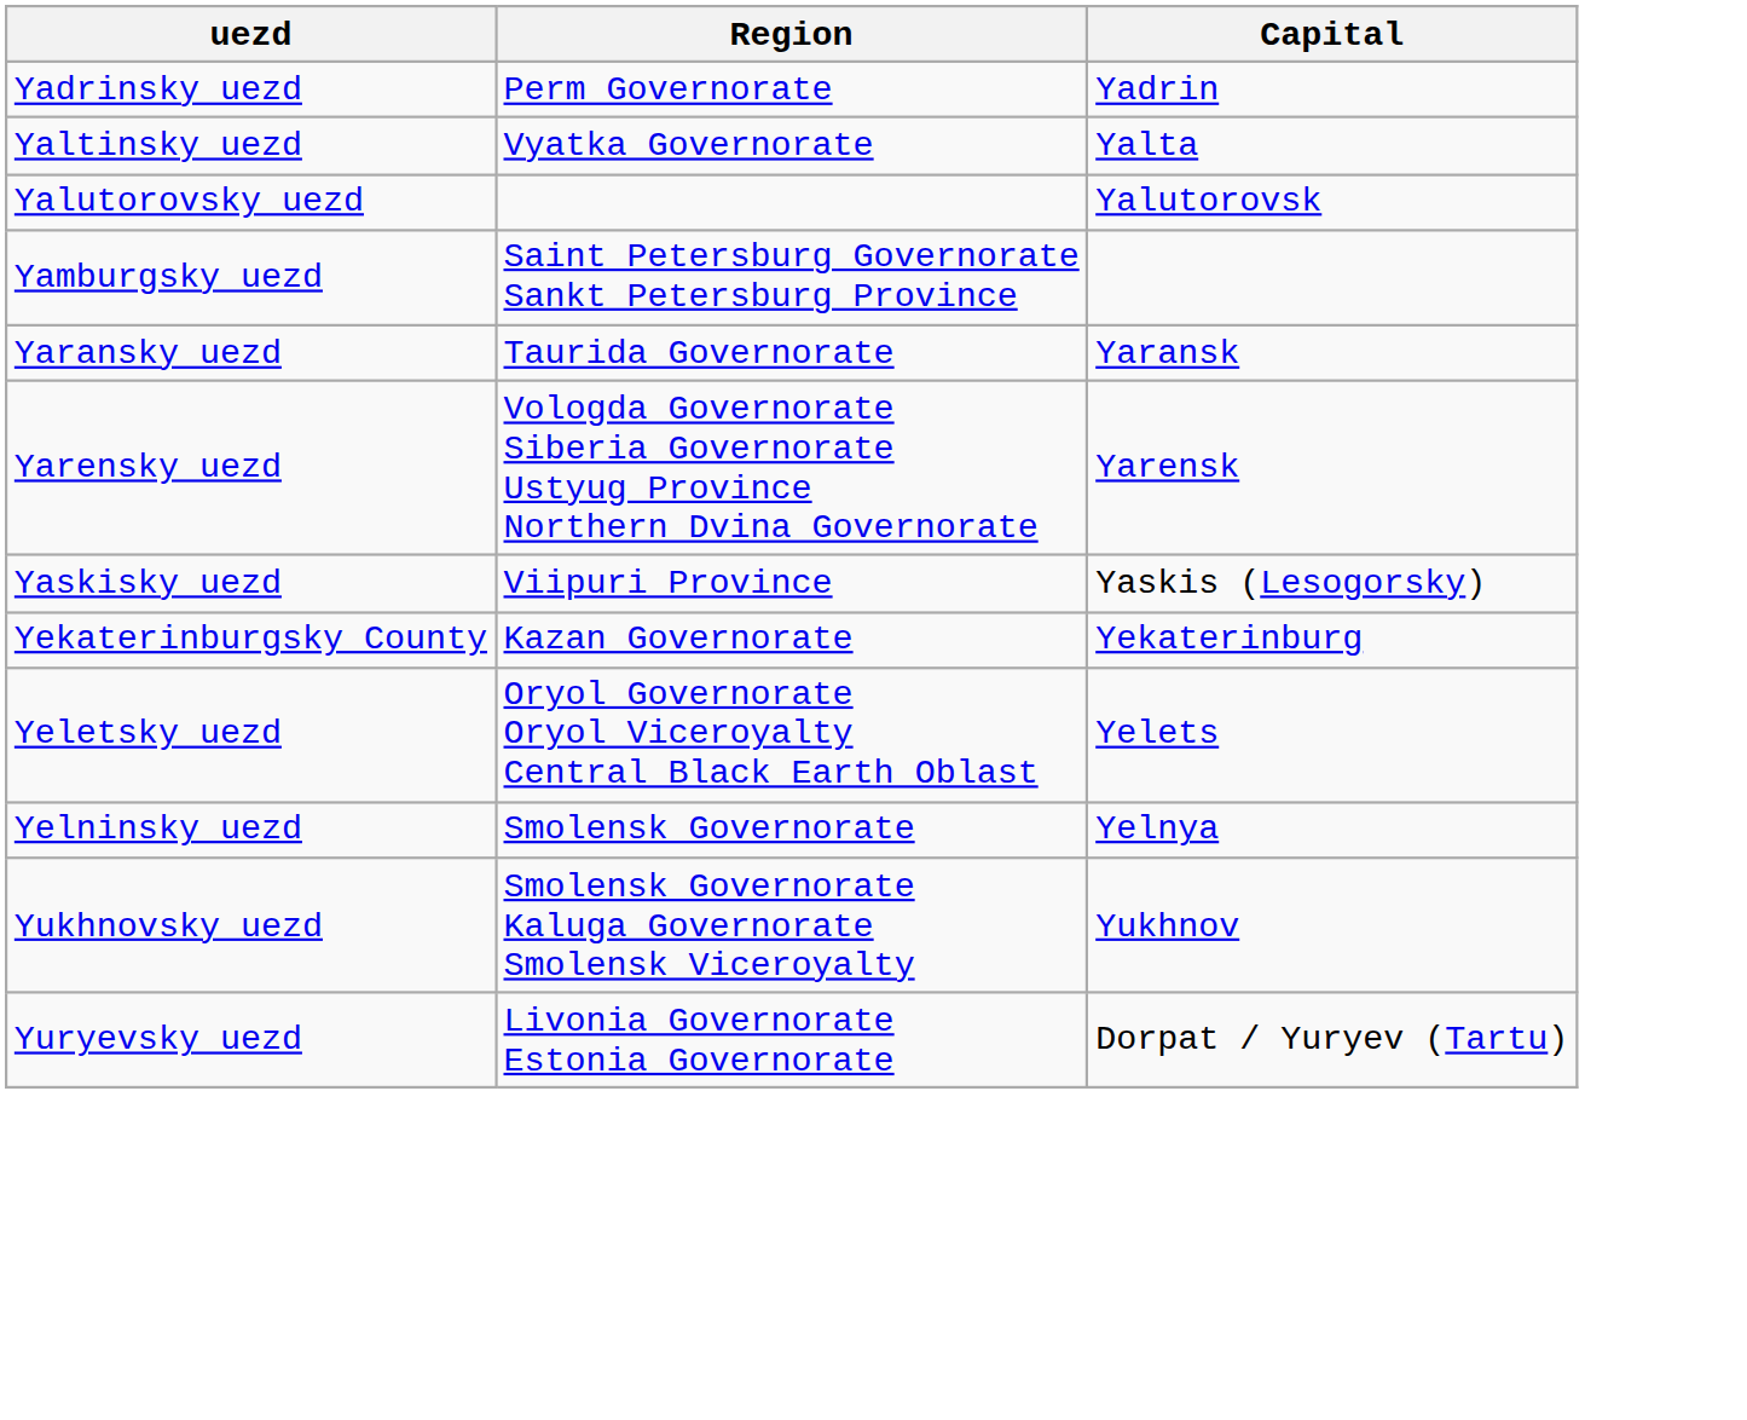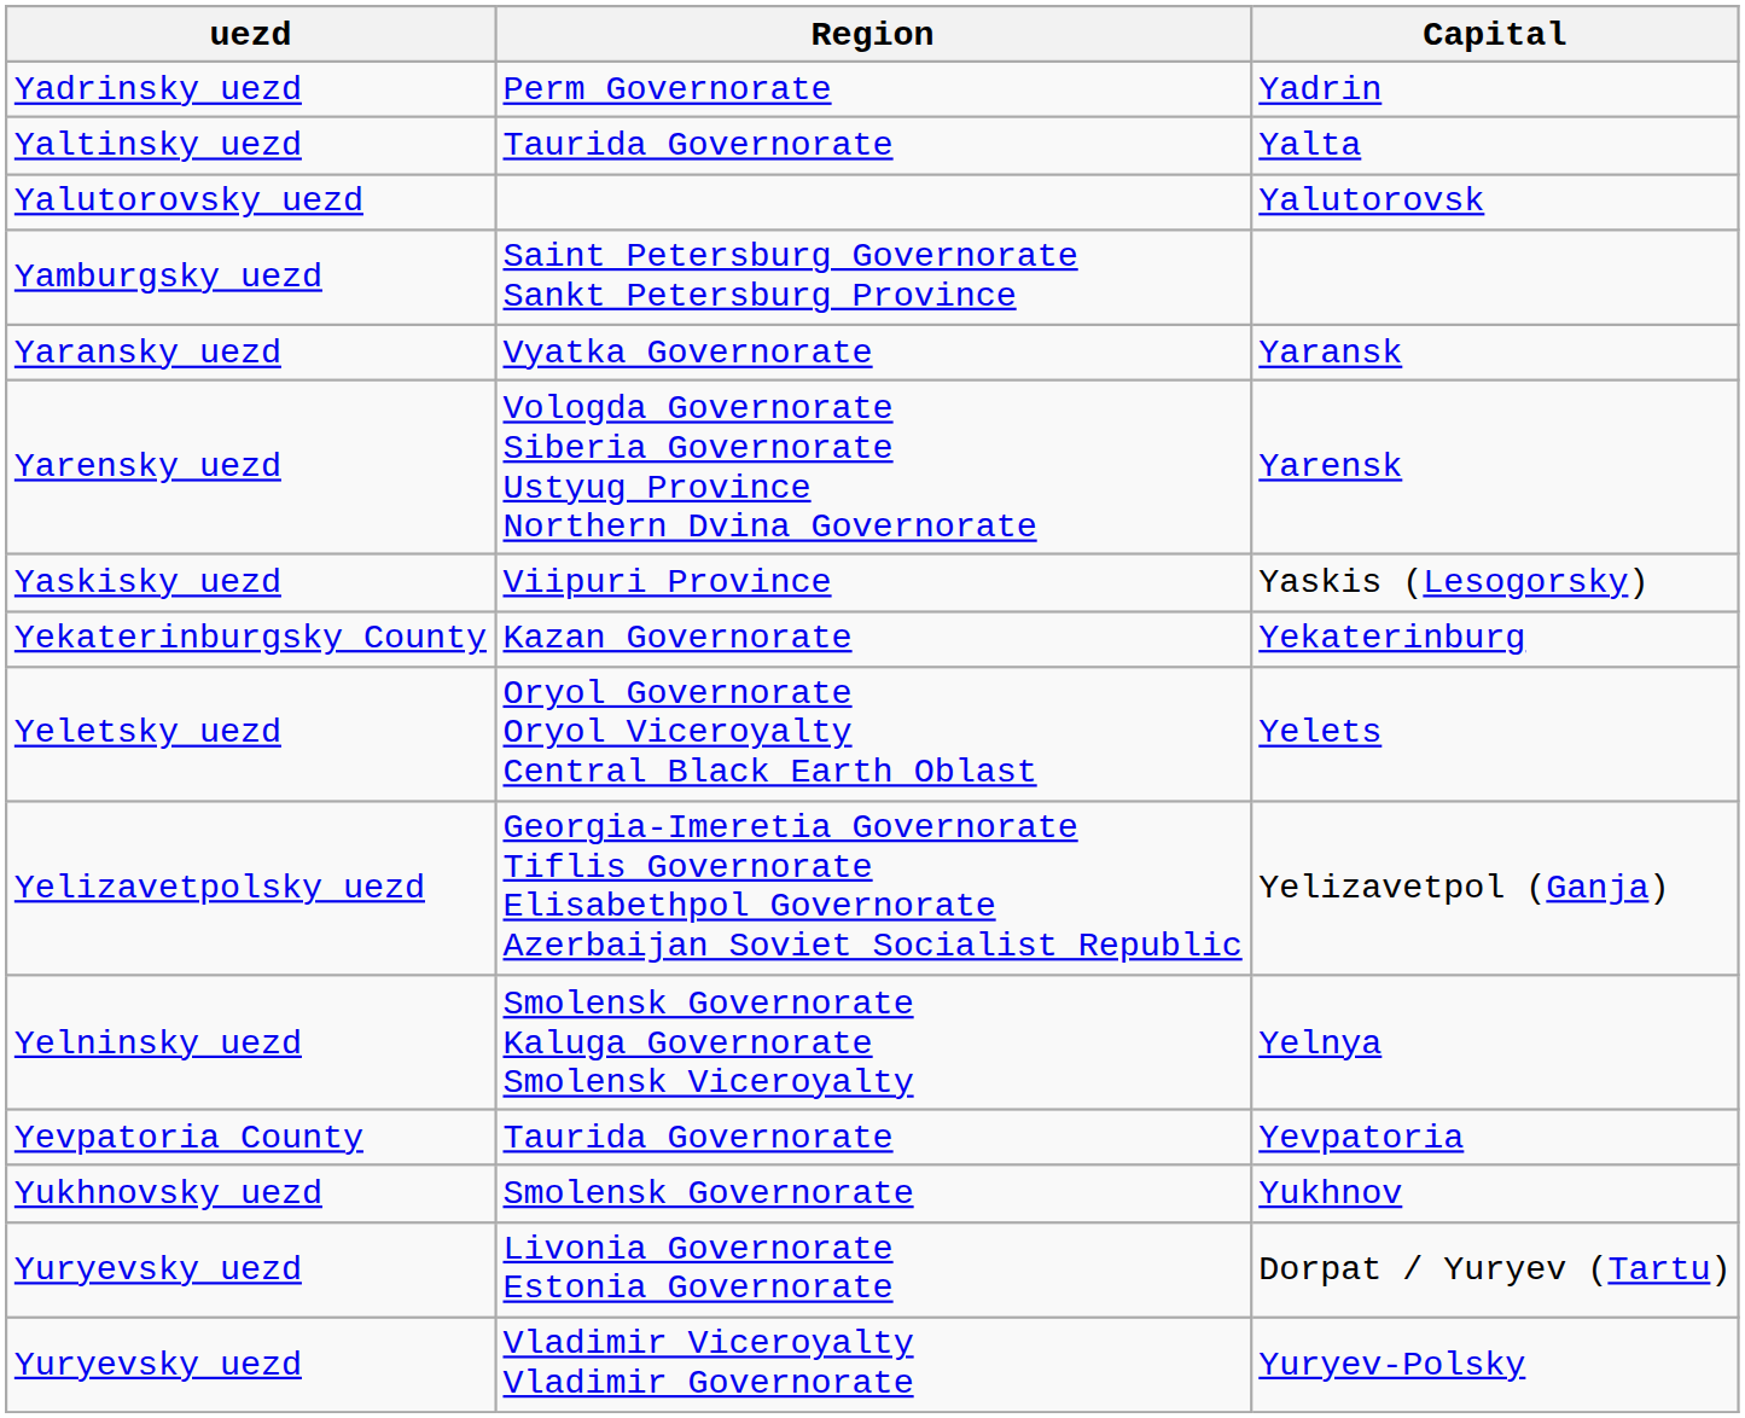 <table class="wikitable sortable">
 <tr>
 <th>uezd</th>
 <th>Region</th>
 <th>Capital</th>
 </tr>
 <tr>
 <td><a href='#'>Yadrinsky uezd</a></td>
 <td><a href='#'>Perm Governorate</a></td>
 <td><a href='#'>Yadrin</a></td>
 </tr>
 <tr>
 <td><a href='#'>Yaltinsky uezd</a></td>
-<td><a href='#'>Vyatka Governorate</a></td>
+<td><a href='#'>Taurida Governorate</a></td>
 <td><a href='#'>Yalta</a></td>
 </tr>
 <tr>
 <td><a href='#'>Yalutorovsky uezd</a></td>
 <td></td>
 <td><a href='#'>Yalutorovsk</a></td>
 </tr>
 <tr>
 <td><a href='#'>Yamburgsky uezd</a></td>
 <td><a href='#'>Saint Petersburg Governorate</a><br><a href='#'>Sankt Petersburg Province</a></td>
 <td></td>
 </tr>
 <tr>
 <td><a href='#'>Yaransky uezd</a></td>
-<td><a href='#'>Taurida Governorate</a></td>
+<td><a href='#'>Vyatka Governorate</a></td>
 <td><a href='#'>Yaransk</a></td>
 </tr>
 <tr>
 <td><a href='#'>Yarensky uezd</a></td>
 <td><a href='#'>Vologda Governorate</a><br><a href='#'>Siberia Governorate</a><br><a href='#'>Ustyug Province</a><br><a href='#'>Northern Dvina Governorate</a></td>
 <td><a href='#'>Yarensk</a></td>
 </tr>
 <tr>
 <td><a href='#'>Yaskisky uezd</a></td>
 <td><a href='#'>Viipuri Province</a></td>
 <td>Yaskis (<a href='#'>Lesogorsky</a>)</td>
 </tr>
 <tr>
 <td><a href='#'>Yekaterinburgsky County</a></td>
 <td><a href='#'>Kazan Governorate</a></td>
 <td><a href='#'>Yekaterinburg</a></td>
 </tr>
 <tr>
 <td><a href='#'>Yeletsky uezd</a></td>
 <td><a href='#'>Oryol Governorate</a><br><a href='#'>Oryol Viceroyalty</a><br><a href='#'>Central Black Earth Oblast</a></td>
 <td><a href='#'>Yelets</a></td>
 </tr>
 <tr>
+<td><a href='#'>Yelizavetpolsky uezd</a></td>
+<td><a href='#'>Georgia-Imeretia Governorate</a><br><a href='#'>Tiflis Governorate</a><br><a href='#'>Elisabethpol Governorate</a><br><a href='#'>Azerbaijan Soviet Socialist Republic</a></td>
+<td>Yelizavetpol (<a href='#'>Ganja</a>)</td>
+</tr>
+<tr>
 <td><a href='#'>Yelninsky uezd</a></td>
-<td><a href='#'>Smolensk Governorate</a></td>
+<td><a href='#'>Smolensk Governorate</a><br><a href='#'>Kaluga Governorate</a><br><a href='#'>Smolensk Viceroyalty</a></td>
 <td><a href='#'>Yelnya</a></td>
 </tr>
 <tr>
+<td><a href='#'>Yevpatoria County</a></td>
+<td><a href='#'>Taurida Governorate</a></td>
+<td><a href='#'>Yevpatoria</a></td>
+</tr>
+<tr>
 <td><a href='#'>Yukhnovsky uezd</a></td>
-<td><a href='#'>Smolensk Governorate</a><br><a href='#'>Kaluga Governorate</a><br><a href='#'>Smolensk Viceroyalty</a></td>
+<td><a href='#'>Smolensk Governorate</a></td>
 <td><a href='#'>Yukhnov</a></td>
 </tr>
 <tr>
 <td><a href='#'>Yuryevsky uezd</a></td>
 <td><a href='#'>Livonia Governorate</a><br><a href='#'>Estonia Governorate</a></td>
 <td>Dorpat / Yuryev (<a href='#'>Tartu</a>)</td>
 </tr>
+<tr>
+<td><a href='#'>Yuryevsky uezd</a></td>
+<td><a href='#'>Vladimir Viceroyalty</a><br><a href='#'>Vladimir Governorate</a></td>
+<td><a href='#'>Yuryev-Polsky</a></td>
+</tr>
 </table>
